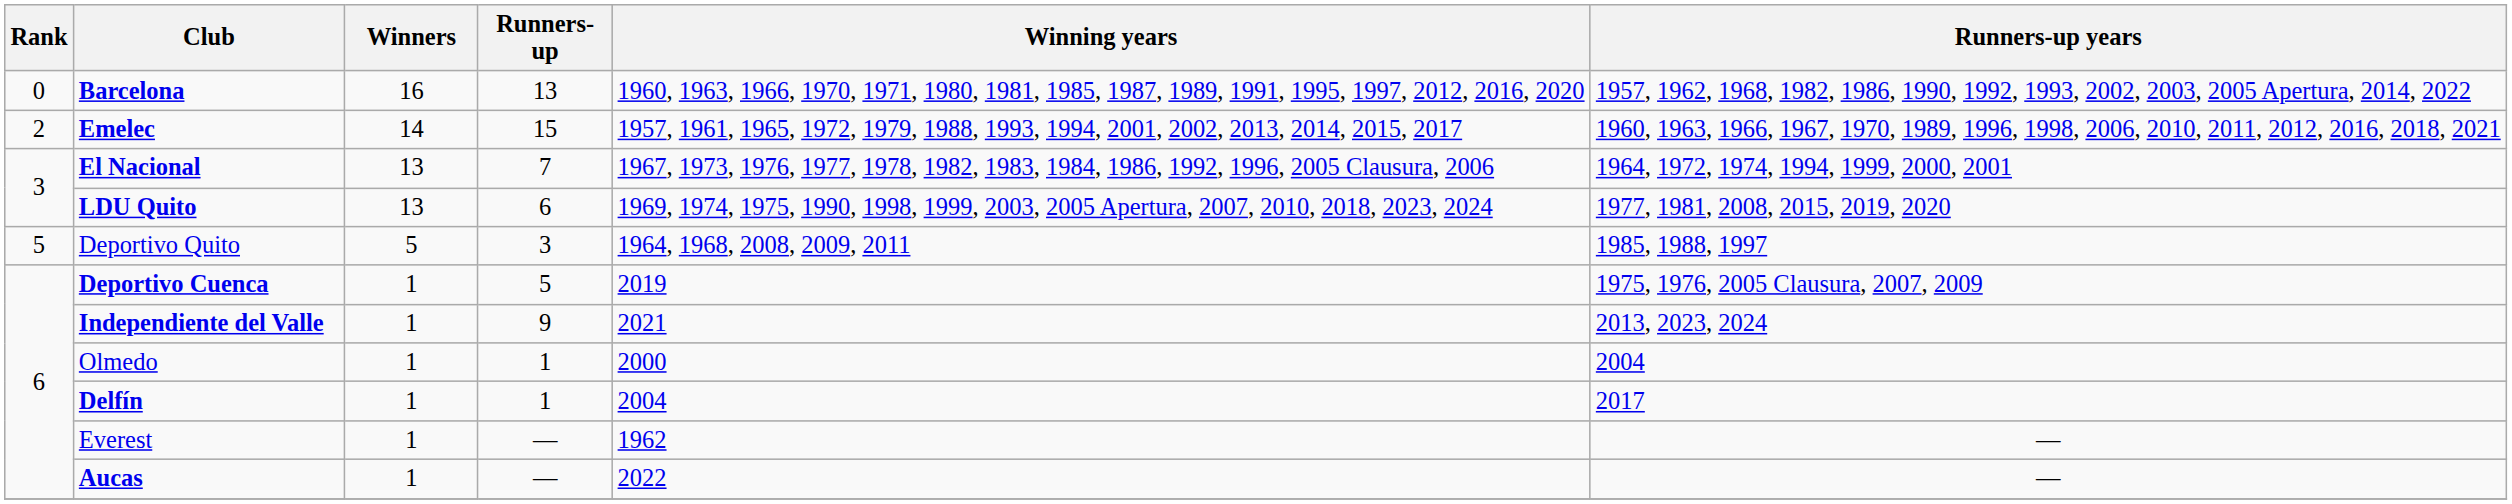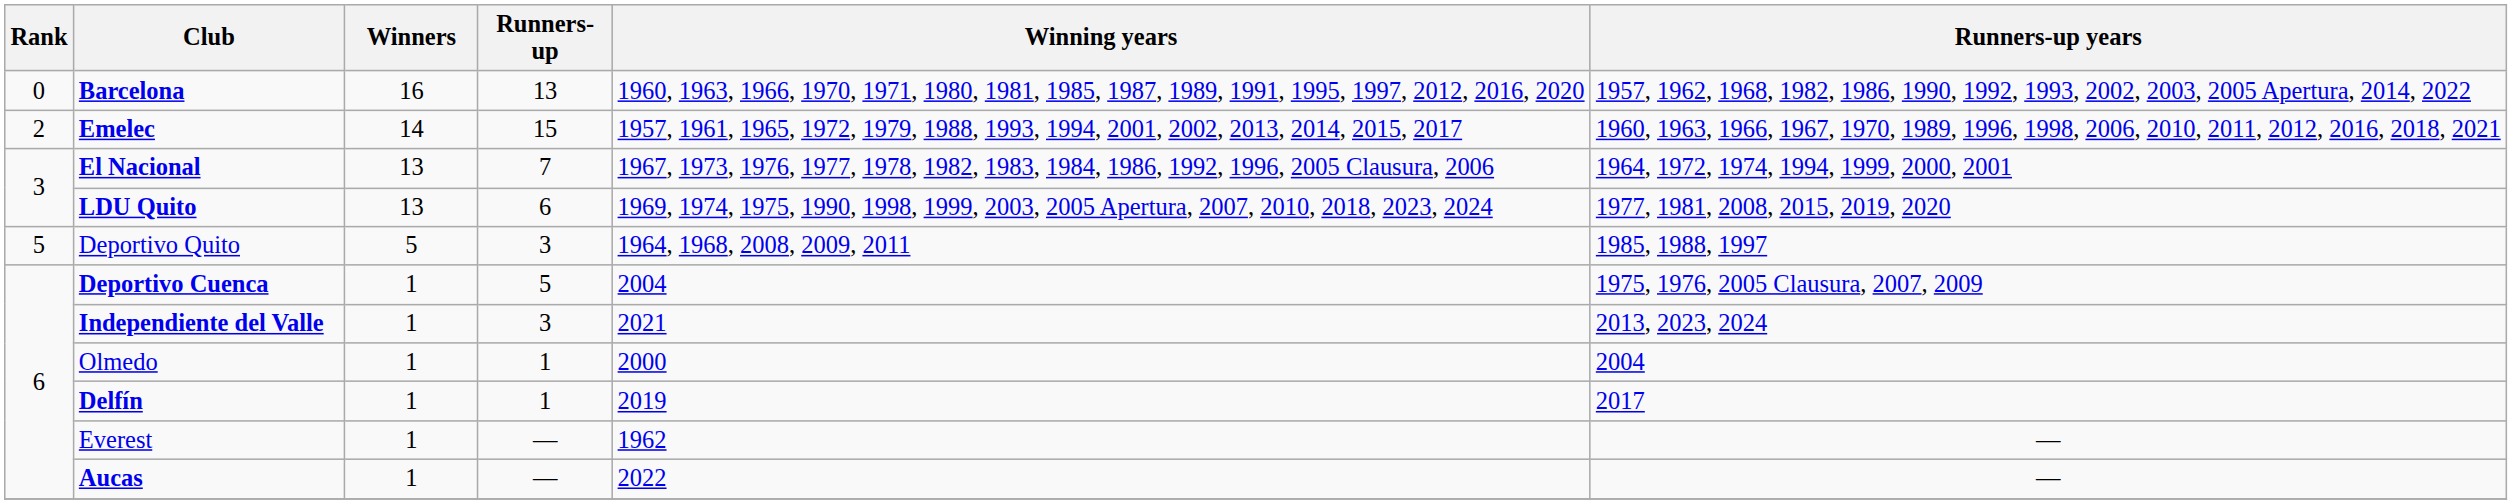 <table class="wikitable sortable">
 <tr>
 <th>Rank</th>
 <th scope=col class="unsortable" width=170>Club</th>
 <th scope=col width=80>Winners</th>
 <th scope=col width=80>Runners-up</th>
 <th scope=col class="unsortable">Winning years</th>
 <th scope=col class="unsortable">Runners-up years</th>
 </tr>
 <tr>
 <td align="center">0</td>
 <td><strong><a href='#'>Barcelona</a></strong></td>
 <td align=center>16</td>
 <td align=center>13</td>
 <td><a href='#'>1960</a>, <a href='#'>1963</a>, <a href='#'>1966</a>, <a href='#'>1970</a>, <a href='#'>1971</a>, <a href='#'>1980</a>, <a href='#'>1981</a>, <a href='#'>1985</a>, <a href='#'>1987</a>, <a href='#'>1989</a>, <a href='#'>1991</a>, <a href='#'>1995</a>, <a href='#'>1997</a>, <a href='#'>2012</a>, <a href='#'>2016</a>, <a href='#'>2020</a></td>
 <td><a href='#'>1957</a>, <a href='#'>1962</a>, <a href='#'>1968</a>, <a href='#'>1982</a>, <a href='#'>1986</a>, <a href='#'>1990</a>, <a href='#'>1992</a>, <a href='#'>1993</a>, <a href='#'>2002</a>, <a href='#'>2003</a>, <a href='#'>2005 Apertura</a>, <a href='#'>2014</a>, <a href='#'>2022</a></td>
 </tr>
 <tr>
 <td align="center">2</td>
 <td><strong><a href='#'>Emelec</a></strong></td>
 <td align=center>14</td>
 <td align=center>15</td>
 <td><a href='#'>1957</a>, <a href='#'>1961</a>, <a href='#'>1965</a>, <a href='#'>1972</a>, <a href='#'>1979</a>, <a href='#'>1988</a>, <a href='#'>1993</a>, <a href='#'>1994</a>, <a href='#'>2001</a>, <a href='#'>2002</a>, <a href='#'>2013</a>, <a href='#'>2014</a>, <a href='#'>2015</a>, <a href='#'>2017</a></td>
 <td><a href='#'>1960</a>, <a href='#'>1963</a>, <a href='#'>1966</a>, <a href='#'>1967</a>, <a href='#'>1970</a>, <a href='#'>1989</a>, <a href='#'>1996</a>, <a href='#'>1998</a>, <a href='#'>2006</a>, <a href='#'>2010</a>, <a href='#'>2011</a>, <a href='#'>2012</a>, <a href='#'>2016</a>, <a href='#'>2018</a>, <a href='#'>2021</a></td>
 </tr>
 <tr>
 <td align="center" rowspan="2">3</td>
 <td><strong><a href='#'>El Nacional</a></strong></td>
 <td align=center>13</td>
 <td align=center>7</td>
 <td><a href='#'>1967</a>, <a href='#'>1973</a>, <a href='#'>1976</a>, <a href='#'>1977</a>, <a href='#'>1978</a>, <a href='#'>1982</a>, <a href='#'>1983</a>, <a href='#'>1984</a>, <a href='#'>1986</a>, <a href='#'>1992</a>, <a href='#'>1996</a>, <a href='#'>2005 Clausura</a>, <a href='#'>2006</a></td>
 <td><a href='#'>1964</a>, <a href='#'>1972</a>, <a href='#'>1974</a>, <a href='#'>1994</a>, <a href='#'>1999</a>, <a href='#'>2000</a>, <a href='#'>2001</a></td>
 </tr>
 <tr>
 <td><strong><a href='#'>LDU Quito</a></strong></td>
 <td align=center>13</td>
 <td align=center>6</td>
 <td><a href='#'>1969</a>, <a href='#'>1974</a>, <a href='#'>1975</a>, <a href='#'>1990</a>, <a href='#'>1998</a>, <a href='#'>1999</a>, <a href='#'>2003</a>, <a href='#'>2005 Apertura</a>, <a href='#'>2007</a>, <a href='#'>2010</a>, <a href='#'>2018</a>, <a href='#'>2023</a>, <a href='#'>2024</a></td>
 <td><a href='#'>1977</a>, <a href='#'>1981</a>, <a href='#'>2008</a>, <a href='#'>2015</a>, <a href='#'>2019</a>, <a href='#'>2020</a></td>
 </tr>
 <tr>
 <td align="center">5</td>
 <td><a href='#'>Deportivo Quito</a></td>
 <td align=center>5</td>
 <td align=center>3</td>
 <td><a href='#'>1964</a>, <a href='#'>1968</a>, <a href='#'>2008</a>, <a href='#'>2009</a>, <a href='#'>2011</a></td>
 <td><a href='#'>1985</a>, <a href='#'>1988</a>, <a href='#'>1997</a></td>
 </tr>
 <tr>
 <td align="center" rowspan="6">6</td>
 <td><strong><a href='#'>Deportivo Cuenca</a></strong></td>
 <td align=center>1</td>
 <td align=center>5</td>
-<td><a href='#'>2019</a></td>
+<td><a href='#'>2004</a></td>
 <td><a href='#'>1975</a>, <a href='#'>1976</a>, <a href='#'>2005 Clausura</a>, <a href='#'>2007</a>, <a href='#'>2009</a></td>
 </tr>
 <tr>
 <td><strong><a href='#'>Independiente del Valle</a></strong></td>
 <td align=center>1</td>
-<td align=center>9</td>
+<td align=center>3</td>
 <td><a href='#'>2021</a></td>
 <td><a href='#'>2013</a>, <a href='#'>2023</a>, <a href='#'>2024</a></td>
 </tr>
 <tr>
 <td><a href='#'>Olmedo</a></td>
 <td align=center>1</td>
 <td align=center>1</td>
 <td><a href='#'>2000</a></td>
 <td><a href='#'>2004</a></td>
 </tr>
 <tr>
 <td><strong><a href='#'>Delfín</a></strong></td>
 <td align="center">1</td>
 <td align="center">1</td>
-<td><a href='#'>2004</a></td>
+<td><a href='#'>2019</a></td>
 <td><a href='#'>2017</a></td>
 </tr>
 <tr>
 <td><a href='#'>Everest</a></td>
 <td align=center>1</td>
 <td align=center>—</td>
 <td><a href='#'>1962</a></td>
 <td align=center>—</td>
 </tr>
 <tr>
 <td><strong><a href='#'>Aucas</a></strong></td>
 <td align=center>1</td>
 <td align=center>—</td>
 <td><a href='#'>2022</a></td>
 <td align=center>—</td>
 </tr>
 <tr>
 </tr>
 </table>
